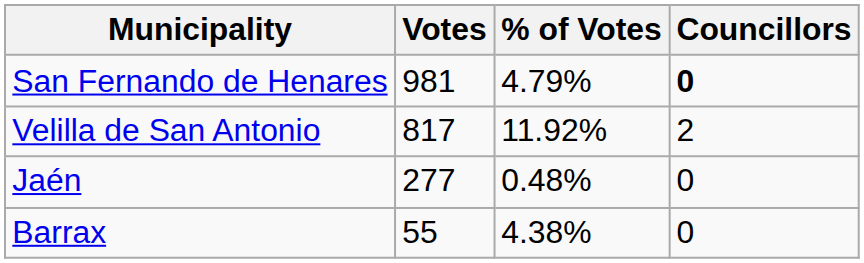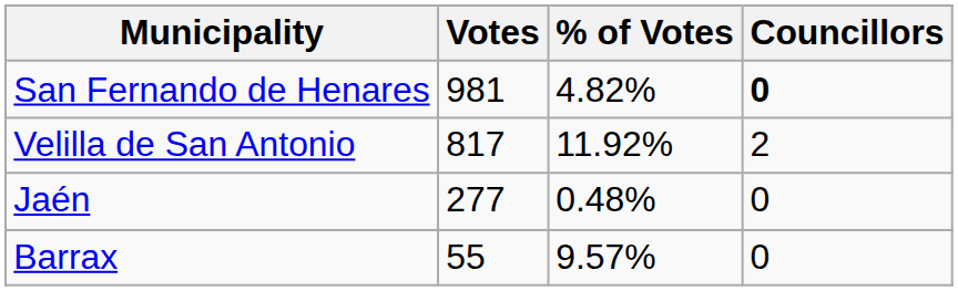 <table class="wikitable">
 <tr>
 <th>Municipality</th>
 <th><strong>Votes</strong></th>
 <th>% of Votes</th>
 <th><strong>Councillors</strong></th>
 </tr>
 <tr>
 <td><a href='#'>San Fernando de Henares</a></td>
 <td>981</td>
-<td>4.79%</td>
+<td>4.82%</td>
 <td><strong>0</strong></td>
 </tr>
 <tr>
 <td><a href='#'>Velilla de San Antonio</a></td>
 <td>817</td>
 <td>11.92%</td>
 <td>2</td>
 </tr>
 <tr>
 <td><a href='#'>Jaén</a></td>
 <td>277</td>
 <td>0.48%</td>
 <td>0</td>
 </tr>
 <tr>
 <td><a href='#'>Barrax</a></td>
 <td>55</td>
-<td>4.38%</td>
+<td>9.57%</td>
 <td>0</td>
 </tr>
 </table>
